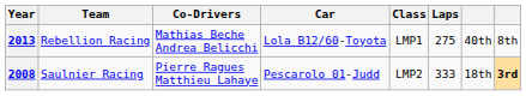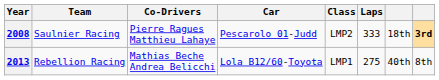 <table class="wikitable" style="text-align:center; font-size:90%">
 <tr>
 <th>Year</th>
 <th>Team</th>
 <th>Co-Drivers</th>
 <th>Car</th>
 <th>Class</th>
 <th>Laps</th>
 <th></th>
 <th></th>
 </tr>
 <tr>
+<th><a href='#'>2008</a></th>
+<td align="left"> <a href='#'>Saulnier Racing</a></td>
+<td align="left"> <a href='#'>Pierre Ragues</a><br> <a href='#'>Matthieu Lahaye</a></td>
+<td align="left"><a href='#'>Pescarolo 01</a>-<a href='#'>Judd</a></td>
+<td>LMP2</td>
+<td>333</td>
+<td>18th</td>
+<td style="background:#FFDF9F;"><strong>3rd</strong></td>
+</tr>
+<tr>
 <th><a href='#'>2013</a></th>
 <td align="left"> <a href='#'>Rebellion Racing</a></td>
 <td align="left"> <a href='#'>Mathias Beche</a><br> <a href='#'>Andrea Belicchi</a></td>
 <td align="left"><a href='#'>Lola B12/60</a>-<a href='#'>Toyota</a></td>
 <td>LMP1</td>
 <td>275</td>
 <td>40th</td>
 <td>8th</td>
 </tr>
-<tr>
-<th><a href='#'>2008</a></th>
-<td align="left"> <a href='#'>Saulnier Racing</a></td>
-<td align="left"> <a href='#'>Pierre Ragues</a><br> <a href='#'>Matthieu Lahaye</a></td>
-<td align="left"><a href='#'>Pescarolo 01</a>-<a href='#'>Judd</a></td>
-<td>LMP2</td>
-<td>333</td>
-<td>18th</td>
-<td style="background:#FFDF9F;"><strong>3rd</strong></td>
-</tr>
 </table>
